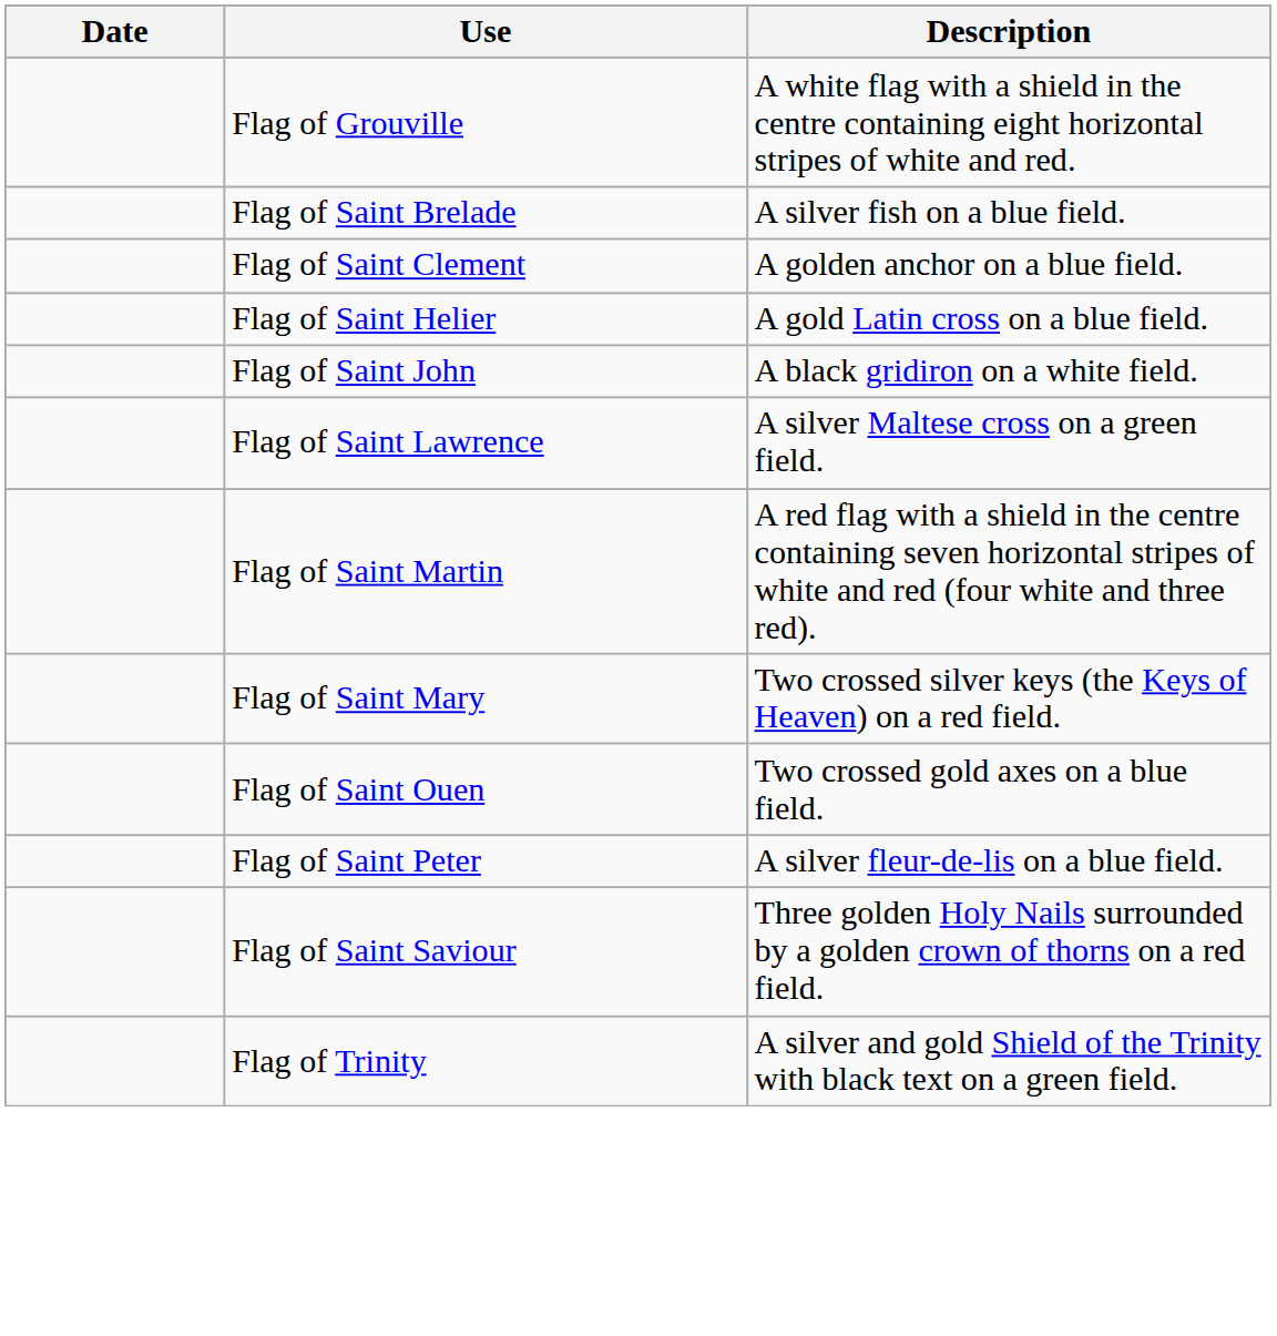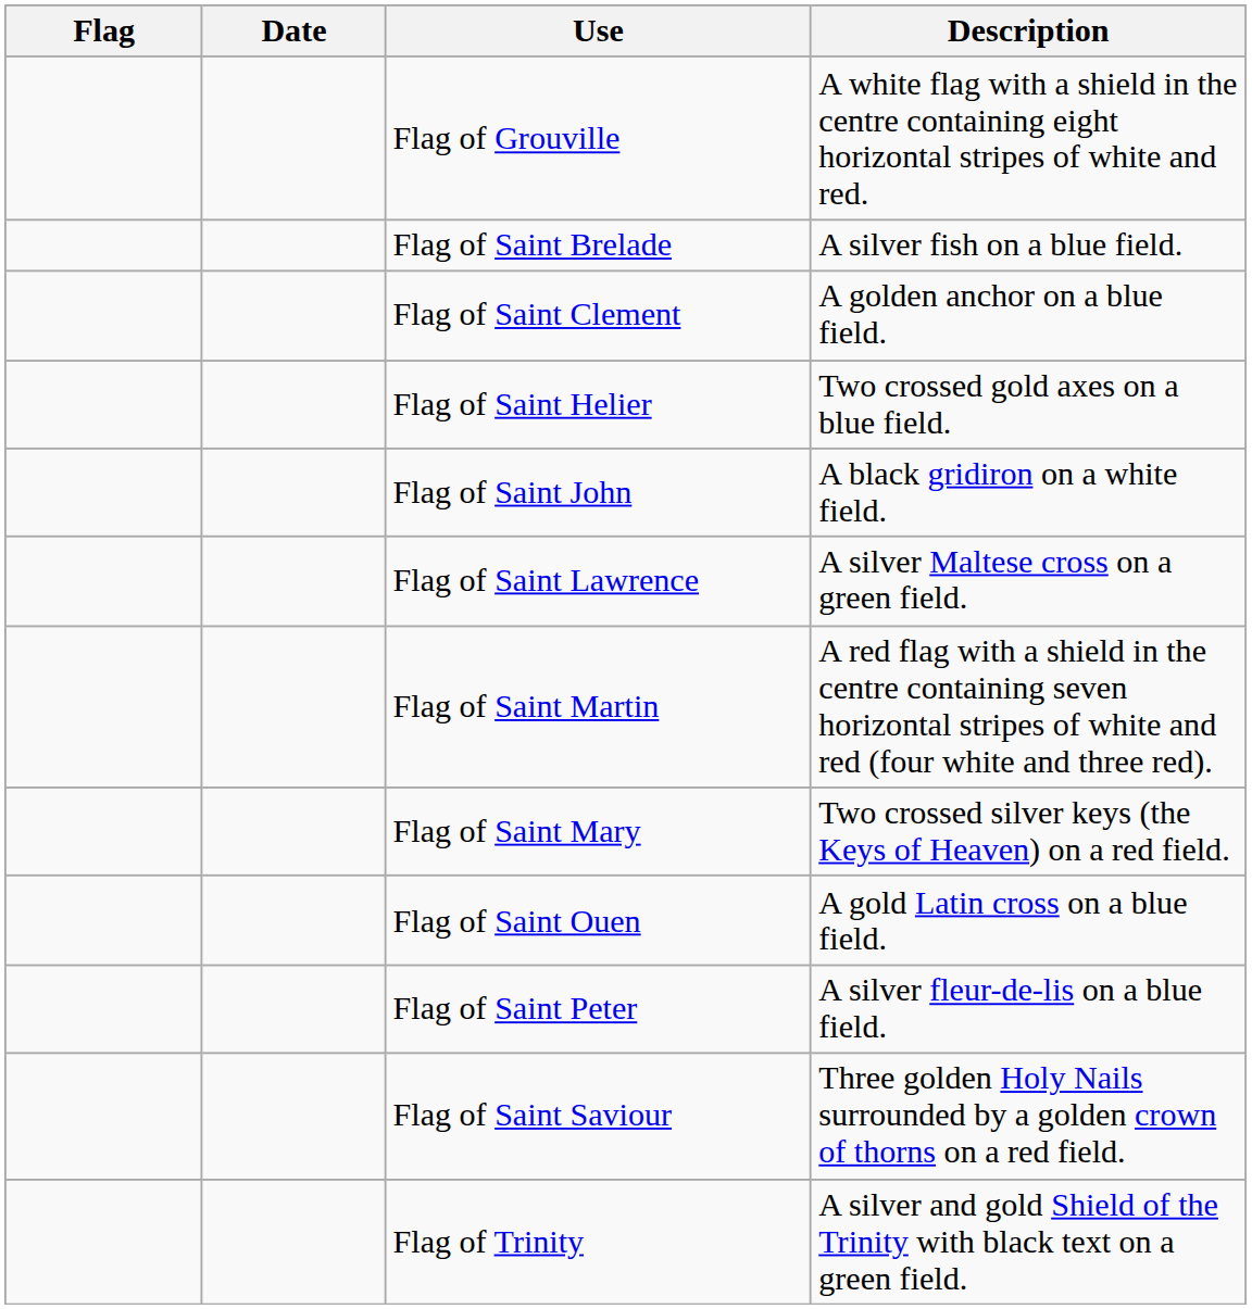 <table class="wikitable">
 <tr style="background:#efefef;">
+<th style="width:110px;">Flag</th>
 <th style="width:100px;">Date</th>
 <th style="width:250px;">Use</th>
 <th style="width:250px;">Description</th>
 </tr>
 <tr>
 <td></td>
+<td></td>
 <td>Flag of <a href='#'>Grouville</a></td>
 <td>A white flag with a shield in the centre containing eight horizontal stripes of white and red.</td>
 </tr>
 <tr>
+<td></td>
 <td></td>
 <td>Flag of <a href='#'>Saint Brelade</a></td>
 <td>A silver fish on a blue field.</td>
 </tr>
 <tr>
 <td></td>
+<td></td>
 <td>Flag of <a href='#'>Saint Clement</a></td>
 <td>A golden anchor on a blue field.</td>
 </tr>
 <tr>
 <td></td>
+<td></td>
 <td>Flag of <a href='#'>Saint Helier</a></td>
-<td>A gold <a href='#'>Latin cross</a> on a blue field.</td>
+<td>Two crossed gold axes on a blue field.</td>
 </tr>
 <tr>
+<td></td>
 <td></td>
 <td>Flag of <a href='#'>Saint John</a></td>
 <td>A black <a href='#'>gridiron</a> on a white field.</td>
 </tr>
 <tr>
 <td></td>
+<td></td>
 <td>Flag of <a href='#'>Saint Lawrence</a></td>
 <td>A silver <a href='#'>Maltese cross</a> on a green field.</td>
 </tr>
 <tr>
+<td></td>
 <td></td>
 <td>Flag of <a href='#'>Saint Martin</a></td>
 <td>A red flag with a shield in the centre containing seven horizontal stripes of white and red (four white and three red).</td>
 </tr>
 <tr>
 <td></td>
+<td></td>
 <td>Flag of <a href='#'>Saint Mary</a></td>
 <td>Two crossed silver keys (the <a href='#'>Keys of Heaven</a>) on a red field.</td>
 </tr>
 <tr>
 <td></td>
+<td></td>
 <td>Flag of <a href='#'>Saint Ouen</a></td>
-<td>Two crossed gold axes on a blue field.</td>
+<td>A gold <a href='#'>Latin cross</a> on a blue field.</td>
 </tr>
 <tr>
+<td></td>
 <td></td>
 <td>Flag of <a href='#'>Saint Peter</a></td>
 <td>A silver <a href='#'>fleur-de-lis</a> on a blue field.</td>
 </tr>
 <tr>
 <td></td>
+<td></td>
 <td>Flag of <a href='#'>Saint Saviour</a></td>
 <td>Three golden <a href='#'>Holy Nails</a> surrounded by a golden <a href='#'>crown of thorns</a> on a red field.</td>
 </tr>
 <tr>
 <td></td>
+<td></td>
 <td>Flag of <a href='#'>Trinity</a></td>
 <td>A silver and gold <a href='#'>Shield of the Trinity</a> with black text on a green field.</td>
 </tr>
 </table>
